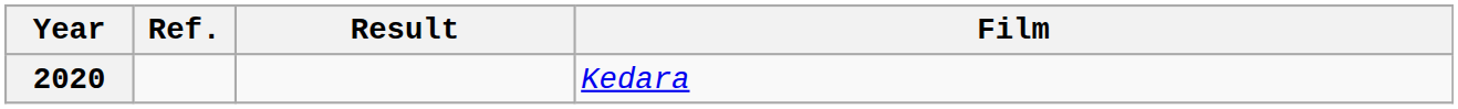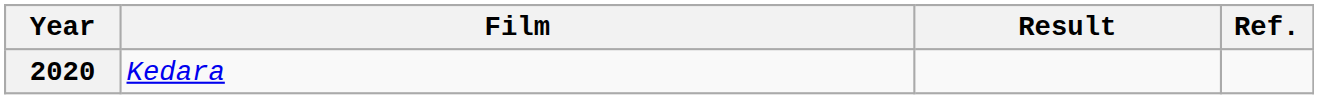 <table class="wikitable plainrowheaders" width="100%" "textcolor:#000;">
 <tr>
 <th scope="col" width=5%><strong>Year</strong></th>
+<th scope="col" width=39%><strong>Film</strong></th>
+<th scope="col" width=15%><strong>Result</strong></th>
 <th scope="col" width=2%><strong>Ref.</strong></th>
-<th scope="col" width=15%><strong>Result</strong></th>
-<th scope="col" width=39%><strong>Film</strong></th>
 </tr>
 <tr>
 <th scope="row">2020</th>
+<td><em><a href='#'>Kedara</a></em></td>
 <td></td>
 <td></td>
-<td><em><a href='#'>Kedara</a></em></td>
 </tr>
 </table>
